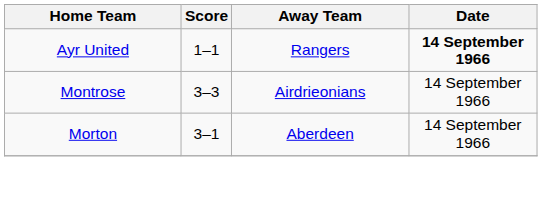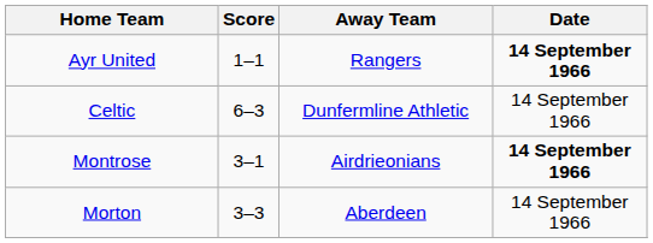 <table class="wikitable" style="text-align:center;">
 <tr>
 <th width=175>Home Team</th>
 <th width=20>Score</th>
 <th width=175>Away Team</th>
 <th width= 125>Date</th>
 </tr>
 <tr>
 <td><a href='#'>Ayr United</a></td>
 <td>1–1</td>
 <td><a href='#'>Rangers</a></td>
 <td><strong>14 September 1966</strong></td>
 </tr>
 <tr>
-<td><a href='#'>Montrose</a></td>
-<td>3–3</td>
-<td><a href='#'>Airdrieonians</a></td>
+<td><a href='#'>Celtic</a></td>
+<td>6–3</td>
+<td><a href='#'>Dunfermline Athletic</a></td>
 <td>14 September 1966</td>
 </tr>
 <tr>
+<td><a href='#'>Montrose</a></td>
+<td>3–1</td>
+<td><a href='#'>Airdrieonians</a></td>
+<td><strong>14 September 1966</strong></td>
+</tr>
+<tr>
 <td><a href='#'>Morton</a></td>
-<td>3–1</td>
+<td>3–3</td>
 <td><a href='#'>Aberdeen</a></td>
 <td>14 September 1966</td>
 </tr>
 <tr>
 </tr>
 </table>
